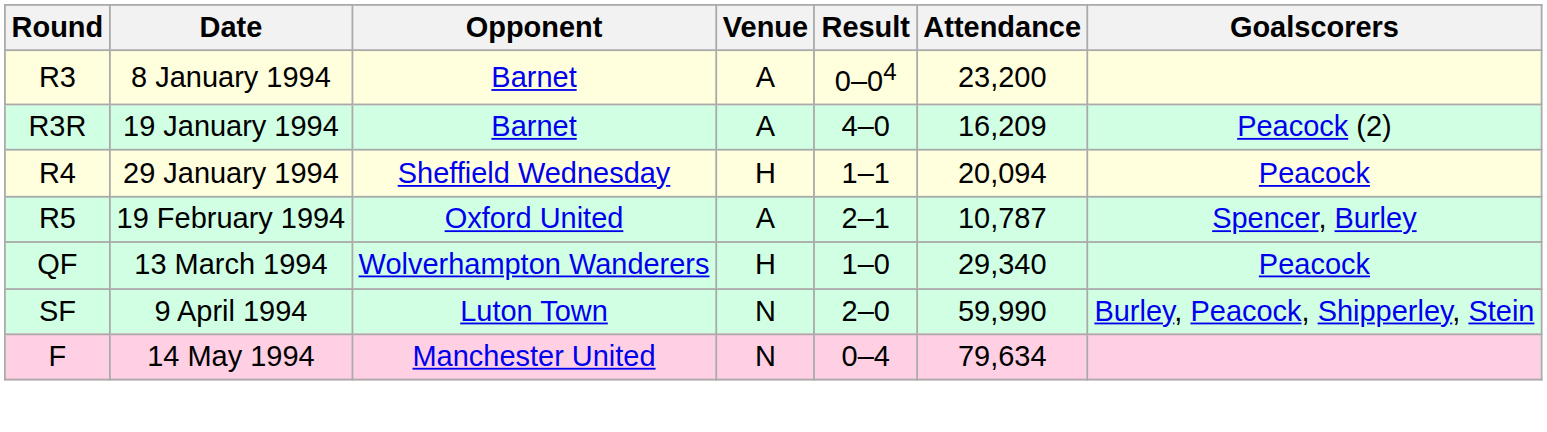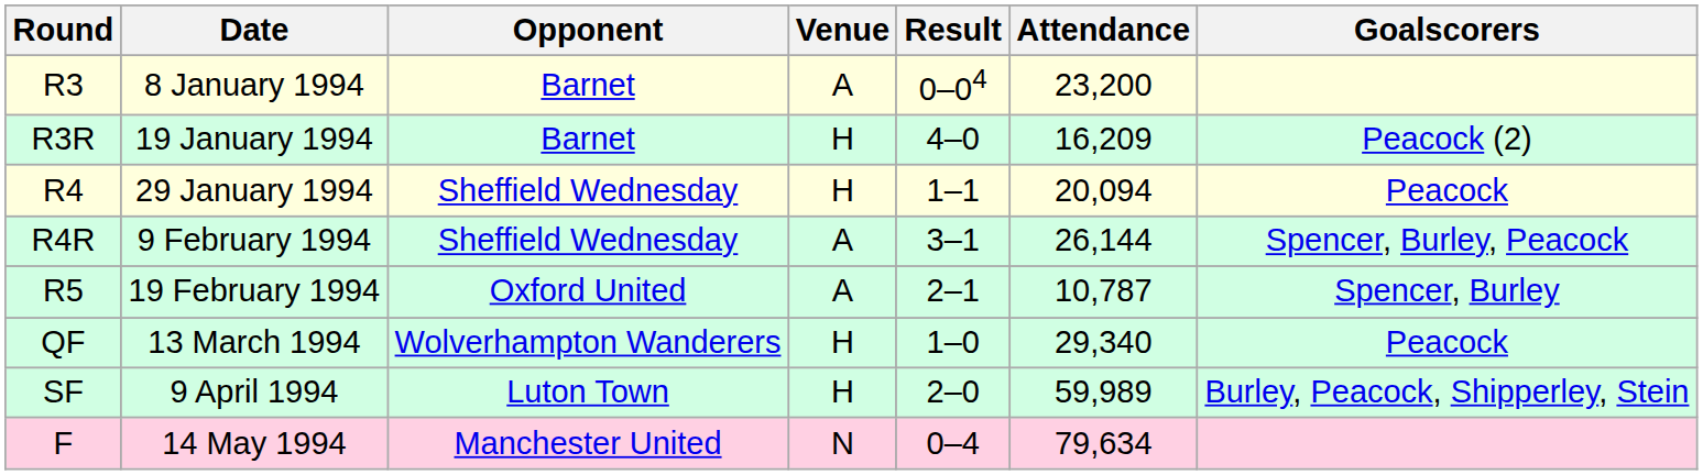 <table class="wikitable" style="text-align:center">
 <tr>
 <th>Round</th>
 <th>Date</th>
 <th>Opponent</th>
 <th>Venue</th>
 <th>Result</th>
 <th>Attendance</th>
 <th>Goalscorers</th>
 </tr>
 <tr style="background-color: #ffffdd;">
 <td>R3</td>
 <td>8 January 1994</td>
 <td><a href='#'>Barnet</a></td>
 <td>A</td>
 <td>0–0<sup><span>4</span></sup></td>
 <td>23,200</td>
 <td></td>
 </tr>
 <tr style="background-color: #d0ffe3;">
 <td>R3R</td>
 <td>19 January 1994</td>
 <td><a href='#'>Barnet</a></td>
-<td>A</td>
+<td>H</td>
 <td>4–0</td>
 <td>16,209</td>
 <td><a href='#'>Peacock</a> (2)</td>
 </tr>
 <tr style="background-color: #ffffdd;">
 <td>R4</td>
 <td>29 January 1994</td>
 <td><a href='#'>Sheffield Wednesday</a></td>
 <td>H</td>
 <td>1–1</td>
 <td>20,094</td>
 <td><a href='#'>Peacock</a></td>
+</tr>
+<tr style="background-color: #d0ffe3;">
+<td>R4R</td>
+<td>9 February 1994</td>
+<td><a href='#'>Sheffield Wednesday</a></td>
+<td>A</td>
+<td>3–1</td>
+<td>26,144</td>
+<td><a href='#'>Spencer</a>, <a href='#'>Burley</a>, <a href='#'>Peacock</a></td>
 </tr>
 <tr style="background-color: #d0ffe3;">
 <td>R5</td>
 <td>19 February 1994</td>
 <td><a href='#'>Oxford United</a></td>
 <td>A</td>
 <td>2–1</td>
 <td>10,787</td>
 <td><a href='#'>Spencer</a>, <a href='#'>Burley</a></td>
 </tr>
 <tr style="background-color: #d0ffe3;">
 <td>QF</td>
 <td>13 March 1994</td>
 <td><a href='#'>Wolverhampton Wanderers</a></td>
 <td>H</td>
 <td>1–0</td>
 <td>29,340</td>
 <td><a href='#'>Peacock</a></td>
 </tr>
 <tr style="background-color: #d0ffe3;">
 <td>SF</td>
 <td>9 April 1994</td>
 <td><a href='#'>Luton Town</a></td>
-<td>N</td>
+<td>H</td>
 <td>2–0</td>
-<td>59,990</td>
+<td>59,989</td>
 <td><a href='#'>Burley</a>, <a href='#'>Peacock</a>, <a href='#'>Shipperley</a>, <a href='#'>Stein</a></td>
 </tr>
 <tr style="background-color: #ffd0e3;">
 <td>F</td>
 <td>14 May 1994</td>
 <td><a href='#'>Manchester United</a></td>
 <td>N</td>
 <td>0–4</td>
 <td>79,634</td>
 <td></td>
 </tr>
 </table>
